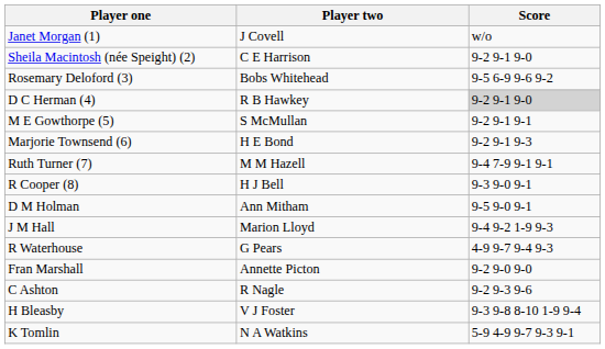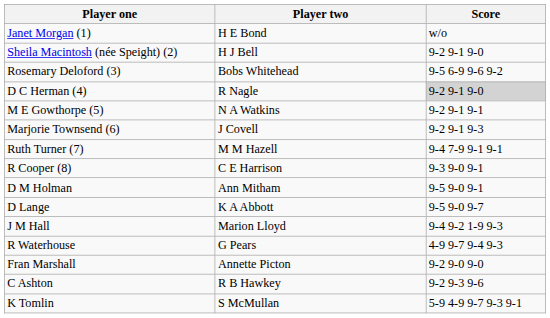 <table class="wikitable">
 <tr>
 <th width=270>Player one</th>
 <th width=270>Player two</th>
 <th width=150>Score</th>
 </tr>
 <tr>
 <td><a href='#'>Janet Morgan</a> (1)</td>
-<td>J Covell</td>
+<td>H E Bond</td>
 <td>w/o</td>
 </tr>
 <tr>
 <td><a href='#'>Sheila Macintosh</a> (née Speight) (2)</td>
-<td>C E Harrison</td>
+<td>H J Bell</td>
 <td>9-2 9-1 9-0</td>
 </tr>
 <tr>
 <td>Rosemary Deloford (3)</td>
 <td>Bobs Whitehead</td>
 <td>9-5 6-9 9-6 9-2</td>
 </tr>
 <tr>
 <td>D C Herman (4)</td>
-<td>R B Hawkey</td>
+<td>R Nagle</td>
 <td style="background: lightgrey;">9-2 9-1 9-0</td>
 </tr>
 <tr>
 <td>M E Gowthorpe (5)</td>
-<td>S McMullan</td>
+<td>N A Watkins</td>
 <td>9-2 9-1 9-1</td>
 </tr>
 <tr>
 <td>Marjorie Townsend (6)</td>
-<td>H E Bond</td>
+<td>J Covell</td>
 <td>9-2 9-1 9-3</td>
 </tr>
 <tr>
 <td>Ruth Turner (7)</td>
 <td>M M Hazell</td>
 <td>9-4 7-9 9-1 9-1</td>
 </tr>
 <tr>
 <td>R Cooper (8)</td>
-<td>H J Bell</td>
+<td>C E Harrison</td>
 <td>9-3 9-0 9-1</td>
 </tr>
 <tr>
 <td>D M Holman</td>
 <td>Ann Mitham</td>
 <td>9-5 9-0 9-1</td>
+</tr>
+<tr>
+<td> D Lange</td>
+<td>K A Abbott</td>
+<td>9-5 9-0 9-7</td>
 </tr>
 <tr>
 <td>J M Hall</td>
 <td>Marion Lloyd</td>
 <td>9-4 9-2 1-9 9-3</td>
 </tr>
 <tr>
 <td>R Waterhouse</td>
 <td>G Pears</td>
 <td>4-9 9-7 9-4 9-3</td>
 </tr>
 <tr>
 <td>Fran Marshall</td>
 <td>Annette Picton</td>
 <td>9-2 9-0 9-0</td>
 </tr>
 <tr>
 <td>C Ashton</td>
-<td>R Nagle</td>
+<td>R B Hawkey</td>
 <td>9-2 9-3 9-6</td>
 </tr>
 <tr>
-<td>H Bleasby</td>
-<td>V J Foster</td>
-<td>9-3 9-8 8-10 1-9 9-4</td>
-</tr>
-<tr>
 <td>K Tomlin</td>
-<td>N A Watkins</td>
+<td>S McMullan</td>
 <td>5-9 4-9 9-7 9-3 9-1</td>
 </tr>
 </table>
